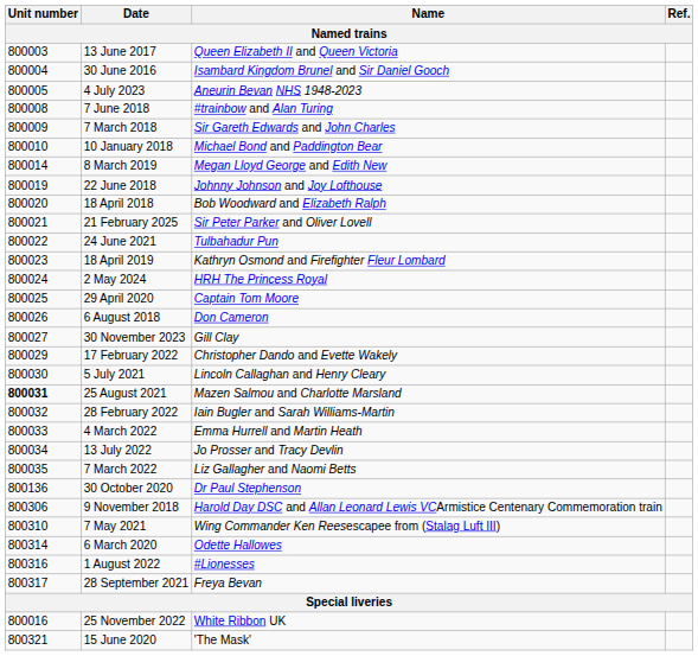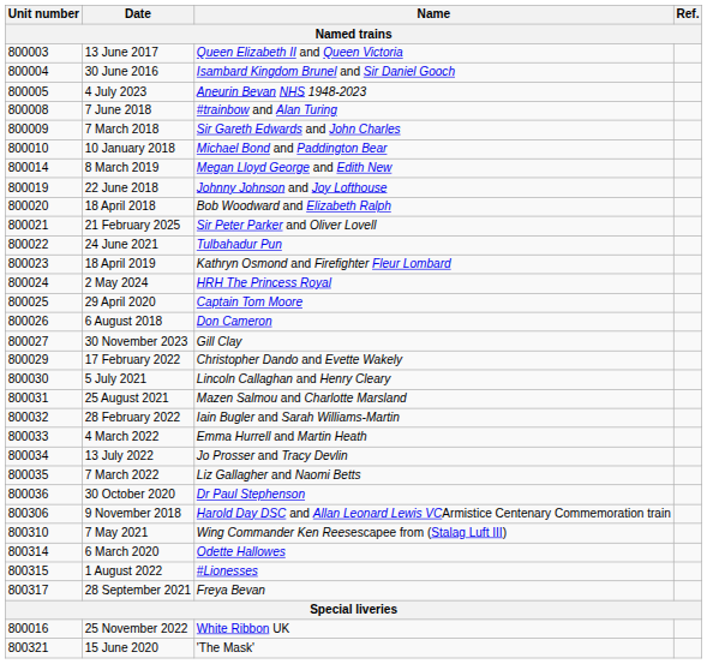 <table class="wikitable sortable">
 <tr>
 <th>Unit number</th>
 <th>Date</th>
 <th>Name</th>
 <th>Ref.</th>
 </tr>
 <tr>
 <th colspan=7>Named trains</th>
 </tr>
 <tr>
 <td>800003</td>
 <td>13 June 2017</td>
 <td><em><a href='#'>Queen Elizabeth II</a></em> and  <em><a href='#'>Queen Victoria</a></em></td>
 <td></td>
 </tr>
 <tr>
 <td>800004</td>
 <td>30 June 2016</td>
 <td><em><a href='#'>Isambard Kingdom Brunel</a></em> and <em><a href='#'>Sir Daniel Gooch</a></em></td>
 <td></td>
 </tr>
 <tr>
 <td>800005</td>
 <td>4 July 2023</td>
 <td><em><a href='#'>Aneurin Bevan</a> <a href='#'>NHS</a> 1948-2023</em></td>
 <td></td>
 </tr>
 <tr>
 <td>800008</td>
 <td>7 June 2018</td>
 <td><em><a href='#'>#trainbow</a></em> and <em><a href='#'>Alan Turing</a></em></td>
 <td></td>
 </tr>
 <tr>
 <td>800009</td>
 <td>7 March 2018</td>
 <td><em><a href='#'>Sir Gareth Edwards</a></em> and <em><a href='#'>John Charles</a></em></td>
 <td></td>
 </tr>
 <tr>
 <td>800010</td>
 <td>10 January 2018</td>
 <td><em><a href='#'>Michael Bond</a></em> and <em><a href='#'>Paddington Bear</a></em></td>
 <td></td>
 </tr>
 <tr>
 <td>800014</td>
 <td>8 March 2019</td>
 <td><em><a href='#'>Megan Lloyd George</a></em> and <em><a href='#'>Edith New</a></em></td>
 <td></td>
 </tr>
 <tr>
 <td>800019</td>
 <td>22 June 2018</td>
 <td><em><a href='#'>Johnny Johnson</a></em> and <em><a href='#'>Joy Lofthouse</a></em></td>
 <td></td>
 </tr>
 <tr>
 <td>800020</td>
 <td>18 April 2018</td>
 <td><em>Bob Woodward</em> and <em><a href='#'>Elizabeth Ralph</a></em></td>
 <td></td>
 </tr>
 <tr>
 <td>800021</td>
 <td>21 February 2025</td>
 <td><em><a href='#'>Sir Peter Parker</a></em> and <em>Oliver Lovell</em></td>
 <td></td>
 </tr>
 <tr>
 <td>800022</td>
 <td>24 June 2021</td>
 <td><em><a href='#'>Tulbahadur Pun</a></em></td>
 <td></td>
 </tr>
 <tr>
 <td>800023</td>
 <td>18 April 2019</td>
 <td><em>Kathryn Osmond</em> and <em>Firefighter <a href='#'>Fleur Lombard</a></em></td>
 <td></td>
 </tr>
 <tr>
 <td>800024</td>
 <td>2 May 2024</td>
 <td><em><a href='#'>HRH The Princess Royal</a></em></td>
 <td></td>
 </tr>
 <tr>
 <td>800025</td>
 <td>29 April 2020</td>
 <td><em><a href='#'>Captain Tom Moore</a></em></td>
 <td></td>
 </tr>
 <tr>
 <td>800026</td>
 <td>6 August 2018</td>
 <td><em><a href='#'>Don Cameron</a></em></td>
 <td></td>
 </tr>
 <tr>
 <td>800027</td>
 <td>30 November 2023</td>
 <td><em>Gill Clay</em></td>
 <td></td>
 </tr>
 <tr>
 <td>800029</td>
 <td>17 February 2022</td>
 <td><em>Christopher Dando</em> and  <em>Evette Wakely</em></td>
 <td></td>
 </tr>
 <tr>
 <td>800030</td>
 <td>5 July 2021</td>
 <td><em>Lincoln Callaghan</em> and <em>Henry Cleary</em></td>
 <td></td>
 </tr>
 <tr>
-<td><strong>800031</strong></td>
+<td>800031</td>
 <td>25 August 2021</td>
 <td><em>Mazen Salmou</em> and <em>Charlotte Marsland</em></td>
 <td></td>
 </tr>
 <tr>
 <td>800032</td>
 <td>28 February 2022</td>
 <td><em>Iain Bugler</em> and <em>Sarah Williams-Martin</em></td>
 <td></td>
 </tr>
 <tr>
 <td>800033</td>
 <td>4 March 2022</td>
 <td><em>Emma Hurrell</em> and <em>Martin Heath</em></td>
 <td></td>
 </tr>
 <tr>
 <td>800034</td>
 <td>13 July 2022</td>
 <td><em>Jo Prosser</em> and <em>Tracy Devlin</em></td>
 <td></td>
 </tr>
 <tr>
 <td>800035</td>
 <td>7 March 2022</td>
 <td><em>Liz Gallagher</em> and <em>Naomi Betts</em></td>
 <td></td>
 </tr>
 <tr>
-<td>800136</td>
+<td>800036</td>
 <td>30 October 2020</td>
 <td><em><a href='#'>Dr Paul Stephenson</a></em></td>
 <td></td>
 </tr>
 <tr>
 <td>800306</td>
 <td>9 November 2018</td>
 <td><em><a href='#'>Harold Day DSC</a></em> and  <em><a href='#'>Allan Leonard Lewis VC</a></em>Armistice Centenary Commemoration train</td>
 <td></td>
 </tr>
 <tr>
 <td>800310</td>
 <td>7 May 2021</td>
 <td><em>Wing Commander Ken Rees</em>escapee from (<a href='#'>Stalag Luft III</a>)</td>
 <td></td>
 </tr>
 <tr>
 <td>800314</td>
 <td>6 March 2020</td>
 <td><em><a href='#'>Odette Hallowes</a></em></td>
 <td></td>
 </tr>
 <tr>
-<td>800316</td>
+<td>800315</td>
 <td>1 August 2022</td>
 <td><em><a href='#'>#Lionesses</a></em></td>
 <td></td>
 </tr>
 <tr>
 <td>800317</td>
 <td>28 September 2021</td>
 <td><em>Freya Bevan</em></td>
 <td></td>
 </tr>
 <tr>
 <th colspan=7>Special liveries</th>
 </tr>
 <tr>
 <td>800016</td>
 <td>25 November 2022</td>
 <td><a href='#'>White Ribbon</a> UK</td>
 <td></td>
 </tr>
 <tr>
 <td>800321</td>
 <td>15 June 2020</td>
 <td>'The Mask'</td>
 <td></td>
 </tr>
 </table>
